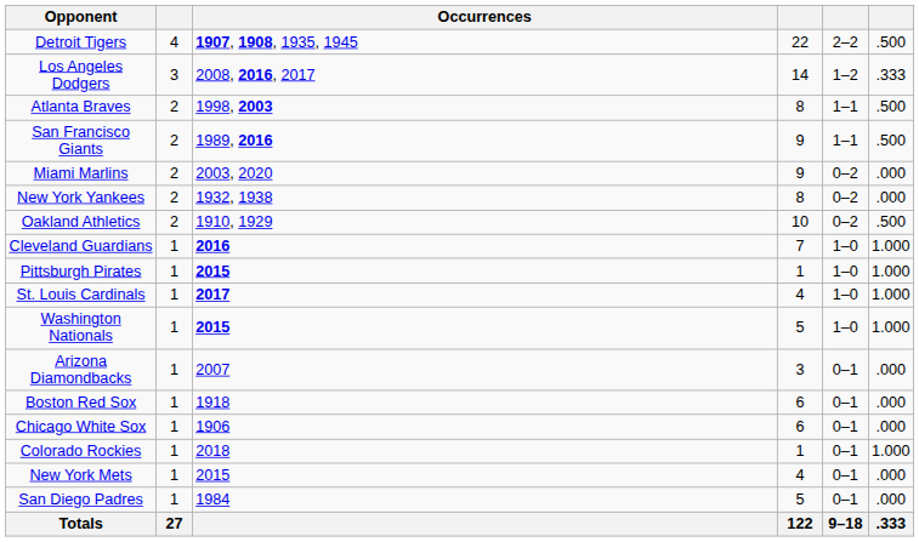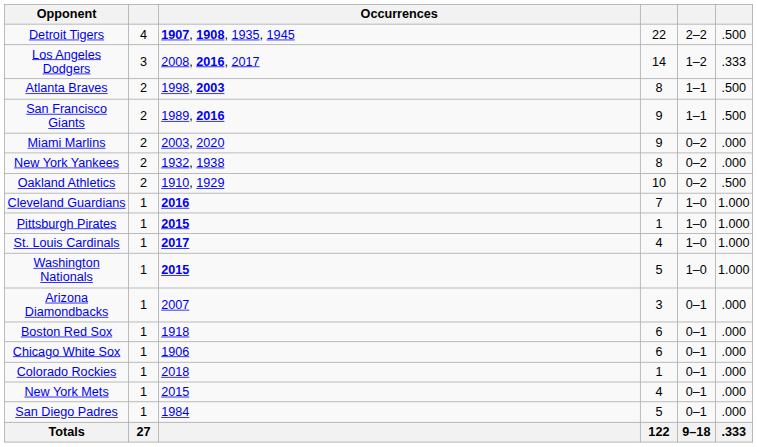 <table class="wikitable sortable" style="text-align: center; width: 75%;">
 <tr>
 <th width="150">Opponent</th>
 <th width="30"></th>
 <th>Occurrences</th>
 <th width="40"></th>
 <th width="40"></th>
 <th width="40"></th>
 </tr>
 <tr>
 <td><a href='#'>Detroit Tigers</a></td>
 <td>4</td>
 <td align=left><strong><a href='#'>1907</a></strong>, <strong><a href='#'>1908</a></strong>, <a href='#'>1935</a>, <a href='#'>1945</a></td>
 <td>22</td>
 <td>2–2</td>
 <td>.500</td>
 </tr>
 <tr>
 <td><a href='#'>Los Angeles Dodgers</a></td>
 <td>3</td>
 <td align=left><a href='#'>2008</a>, <strong><a href='#'>2016</a></strong>, <a href='#'>2017</a></td>
 <td>14</td>
 <td>1–2</td>
 <td>.333</td>
 </tr>
 <tr>
 <td><a href='#'>Atlanta Braves</a></td>
 <td>2</td>
 <td align=left><a href='#'>1998</a>, <strong><a href='#'>2003</a></strong></td>
 <td>8</td>
 <td>1–1</td>
 <td>.500</td>
 </tr>
 <tr>
 <td><a href='#'>San Francisco Giants</a></td>
 <td>2</td>
 <td align=left><a href='#'>1989</a>, <strong><a href='#'>2016</a></strong></td>
 <td>9</td>
 <td>1–1</td>
 <td>.500</td>
 </tr>
 <tr>
 <td><a href='#'>Miami Marlins</a></td>
 <td>2</td>
 <td align=left><a href='#'>2003</a>, <a href='#'>2020</a></td>
 <td>9</td>
 <td>0–2</td>
 <td>.000</td>
 </tr>
 <tr>
 <td><a href='#'>New York Yankees</a></td>
 <td>2</td>
 <td align=left><a href='#'>1932</a>, <a href='#'>1938</a></td>
 <td>8</td>
 <td>0–2</td>
 <td>.000</td>
 </tr>
 <tr>
 <td><a href='#'>Oakland Athletics</a></td>
 <td>2</td>
 <td align=left><a href='#'>1910</a>, <a href='#'>1929</a></td>
 <td>10</td>
 <td>0–2</td>
 <td>.500</td>
 </tr>
 <tr>
 <td><a href='#'>Cleveland Guardians</a></td>
 <td>1</td>
 <td align=left><strong><a href='#'>2016</a></strong></td>
 <td>7</td>
 <td>1–0</td>
 <td>1.000</td>
 </tr>
 <tr>
 <td><a href='#'>Pittsburgh Pirates</a></td>
 <td>1</td>
 <td align=left><strong><a href='#'>2015</a></strong></td>
 <td>1</td>
 <td>1–0</td>
 <td>1.000</td>
 </tr>
 <tr>
 <td><a href='#'>St. Louis Cardinals</a></td>
 <td>1</td>
 <td align=left><strong><a href='#'>2017</a></strong></td>
 <td>4</td>
 <td>1–0</td>
 <td>1.000</td>
 </tr>
 <tr>
 <td><a href='#'>Washington Nationals</a></td>
 <td>1</td>
 <td align=left><strong><a href='#'>2015</a></strong></td>
 <td>5</td>
 <td>1–0</td>
 <td>1.000</td>
 </tr>
 <tr>
 <td><a href='#'>Arizona Diamondbacks</a></td>
 <td>1</td>
 <td align=left><a href='#'>2007</a></td>
 <td>3</td>
 <td>0–1</td>
 <td>.000</td>
 </tr>
 <tr>
 <td><a href='#'>Boston Red Sox</a></td>
 <td>1</td>
 <td align=left><a href='#'>1918</a></td>
 <td>6</td>
 <td>0–1</td>
 <td>.000</td>
 </tr>
 <tr>
 <td><a href='#'>Chicago White Sox</a></td>
 <td>1</td>
 <td align=left><a href='#'>1906</a></td>
 <td>6</td>
 <td>0–1</td>
 <td>.000</td>
 </tr>
 <tr>
 <td><a href='#'>Colorado Rockies</a></td>
 <td>1</td>
 <td align=left><a href='#'>2018</a></td>
 <td>1</td>
 <td>0–1</td>
-<td>1.000</td>
+<td>.000</td>
 </tr>
 <tr>
 <td><a href='#'>New York Mets</a></td>
 <td>1</td>
 <td align=left><a href='#'>2015</a></td>
 <td>4</td>
 <td>0–1</td>
 <td>.000</td>
 </tr>
 <tr>
 <td><a href='#'>San Diego Padres</a></td>
 <td>1</td>
 <td align=left><a href='#'>1984</a></td>
 <td>5</td>
 <td>0–1</td>
 <td>.000</td>
 </tr>
 <tr>
 <th width="150">Totals</th>
 <th width="30">27</th>
 <th></th>
 <th width="40">122</th>
 <th width="40">9–18</th>
 <th width="40">.333</th>
 </tr>
 </table>
